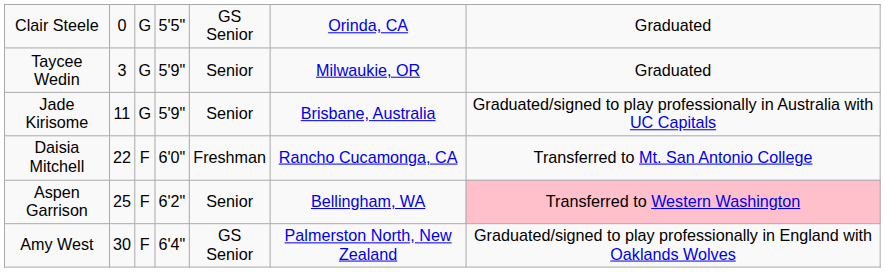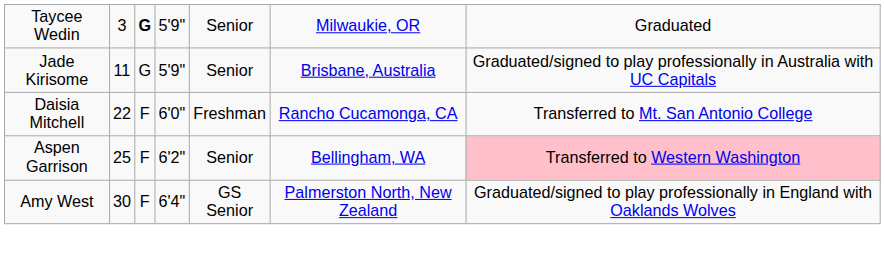 <table class="wikitable sortable" style="text-align: center">
 <tr align=center>
 </tr>
 <tr>
-<td>Clair Steele</td>
-<td>0</td>
-<td>G</td>
-<td>5'5"</td>
-<td>GS Senior</td>
-<td><a href='#'>Orinda, CA</a></td>
-<td>Graduated</td>
-</tr>
-<tr>
 <td>Taycee Wedin</td>
 <td>3</td>
-<td>G</td>
+<td><strong>G</strong></td>
 <td>5'9"</td>
 <td> Senior</td>
 <td><a href='#'>Milwaukie, OR</a></td>
 <td>Graduated</td>
 </tr>
 <tr>
 <td>Jade Kirisome</td>
 <td>11</td>
 <td>G</td>
 <td>5'9"</td>
 <td> Senior</td>
 <td><a href='#'>Brisbane, Australia</a></td>
 <td>Graduated/signed to play professionally in Australia with <a href='#'>UC Capitals</a></td>
 </tr>
 <tr>
 <td>Daisia Mitchell</td>
 <td>22</td>
 <td>F</td>
 <td>6'0"</td>
 <td>Freshman</td>
 <td><a href='#'>Rancho Cucamonga, CA</a></td>
 <td>Transferred to <a href='#'>Mt. San Antonio College</a></td>
 </tr>
 <tr>
 <td>Aspen Garrison</td>
 <td>25</td>
 <td>F</td>
 <td>6'2"</td>
 <td> Senior</td>
 <td><a href='#'>Bellingham, WA</a></td>
 <td style="background: pink;">Transferred to <a href='#'>Western Washington</a></td>
 </tr>
 <tr>
 <td>Amy West</td>
 <td>30</td>
 <td>F</td>
 <td>6'4"</td>
 <td>GS Senior</td>
 <td><a href='#'>Palmerston North, New Zealand</a></td>
 <td>Graduated/signed to play professionally in England with <a href='#'>Oaklands Wolves</a></td>
 </tr>
 </table>
